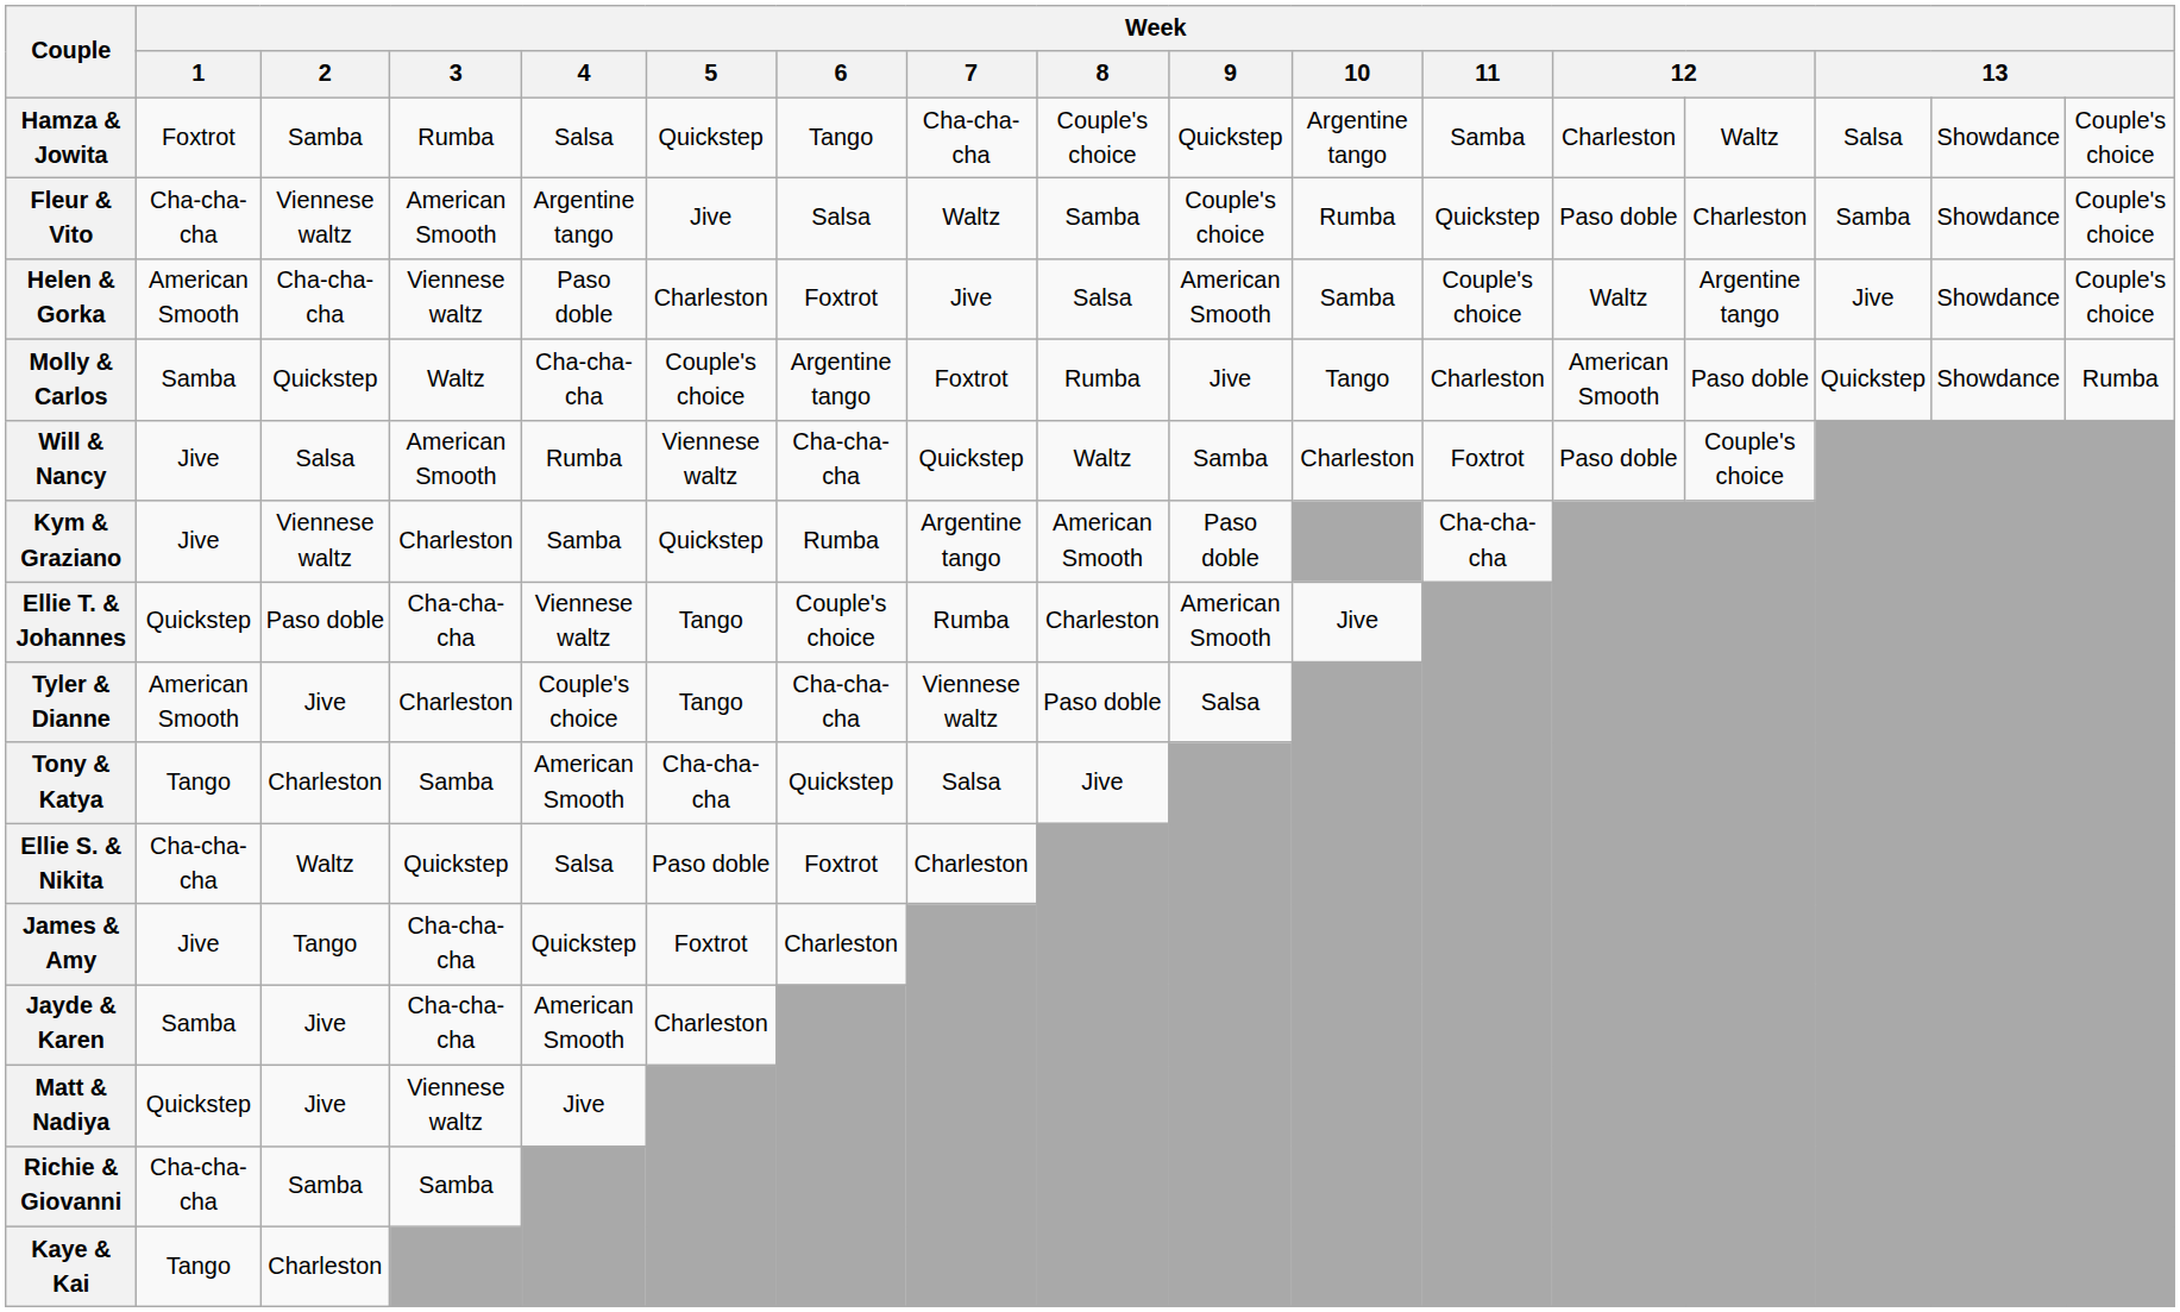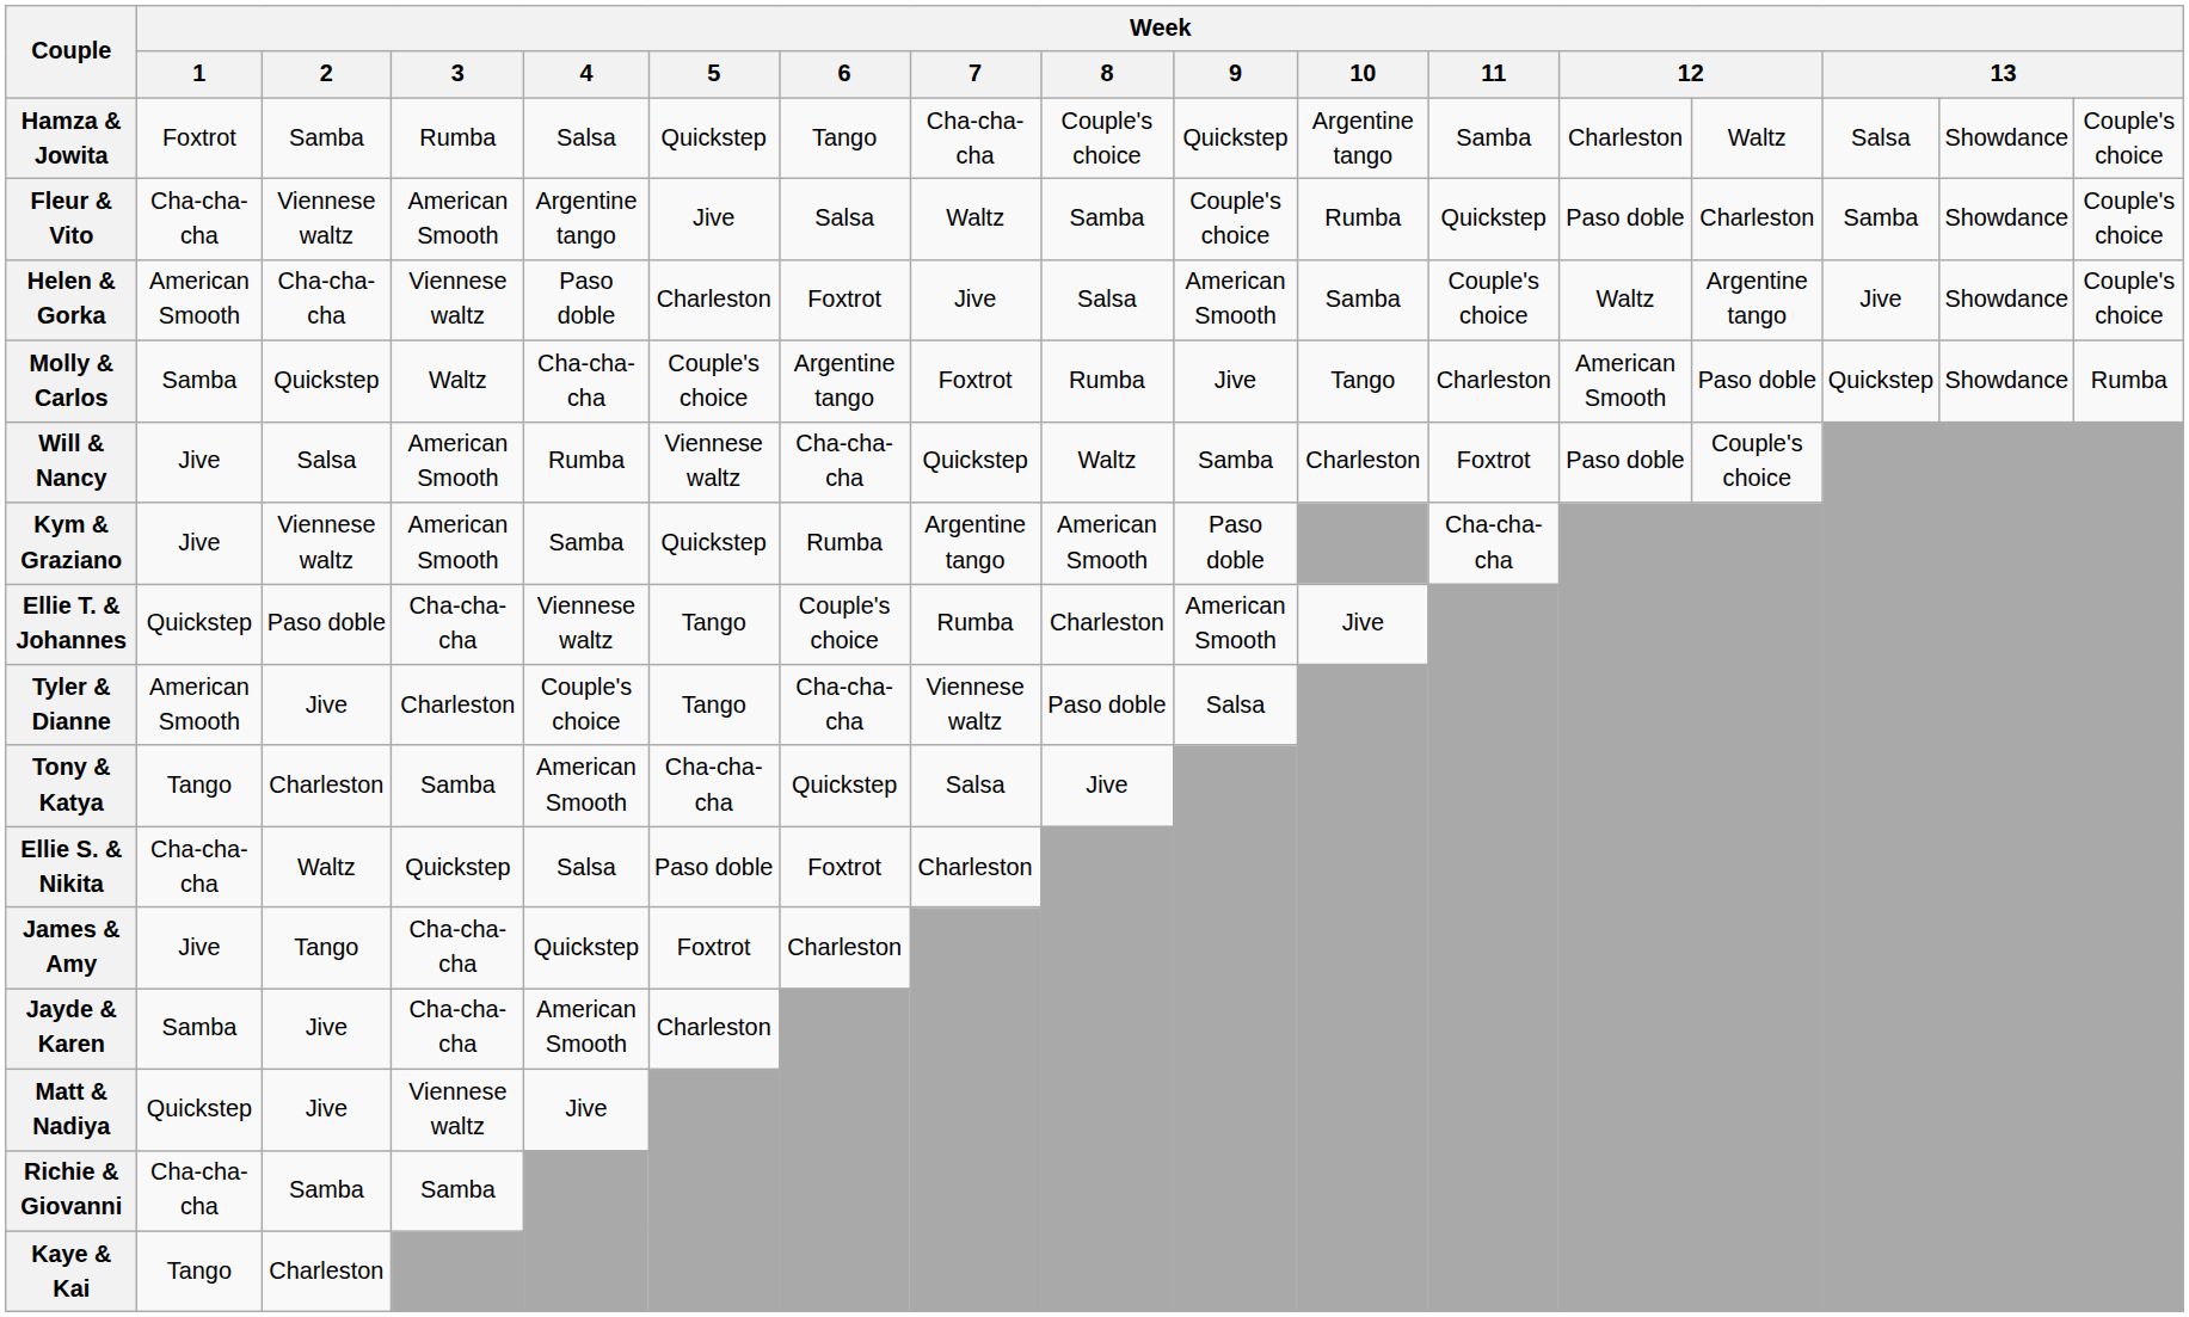 <table class="wikitable unsortable" style="text-align:center; font-size:85%; line-height:20px">
 <tr>
 <th rowspan="2">Couple</th>
 <th colspan="16">Week</th>
 </tr>
 <tr>
 <th scope="col">1</th>
 <th scope="col">2</th>
 <th scope="col">3</th>
 <th scope="col">4</th>
 <th scope="col">5</th>
 <th scope="col">6</th>
 <th scope="col">7</th>
 <th scope="col">8</th>
 <th scope="col">9</th>
 <th scope="col">10</th>
 <th scope="col">11</th>
 <th scope="col" colspan=2>12</th>
 <th scope="col" colspan=3>13</th>
 </tr>
 <tr>
 <th scope="row">Hamza & Jowita</th>
 <td>Foxtrot</td>
 <td>Samba</td>
 <td>Rumba</td>
 <td>Salsa</td>
 <td>Quickstep</td>
 <td>Tango</td>
 <td>Cha-cha-cha</td>
 <td>Couple's choice</td>
 <td>Quickstep</td>
 <td>Argentine tango</td>
 <td>Samba</td>
 <td>Charleston</td>
 <td>Waltz</td>
 <td>Salsa</td>
 <td>Showdance</td>
 <td>Couple's choice</td>
 </tr>
 <tr>
 <th scope="row">Fleur & Vito</th>
 <td>Cha-cha-cha</td>
 <td>Viennese waltz</td>
 <td>American Smooth</td>
 <td>Argentine tango</td>
 <td>Jive</td>
 <td>Salsa</td>
 <td>Waltz</td>
 <td>Samba</td>
 <td>Couple's choice</td>
 <td>Rumba</td>
 <td>Quickstep</td>
 <td>Paso doble</td>
 <td>Charleston</td>
 <td>Samba</td>
 <td>Showdance</td>
 <td>Couple's choice</td>
 </tr>
 <tr>
 <th scope="row">Helen & Gorka</th>
 <td>American Smooth</td>
 <td>Cha-cha-cha</td>
 <td>Viennese waltz</td>
 <td>Paso doble</td>
 <td>Charleston</td>
 <td>Foxtrot</td>
 <td>Jive</td>
 <td>Salsa</td>
 <td>American Smooth</td>
 <td>Samba</td>
 <td>Couple's choice</td>
 <td>Waltz</td>
 <td>Argentine tango</td>
 <td>Jive</td>
 <td>Showdance</td>
 <td>Couple's choice</td>
 </tr>
 <tr>
 <th scope="row">Molly & Carlos</th>
 <td>Samba</td>
 <td>Quickstep</td>
 <td>Waltz</td>
 <td>Cha-cha-cha</td>
 <td>Couple's choice</td>
 <td>Argentine tango</td>
 <td>Foxtrot</td>
 <td>Rumba</td>
 <td>Jive</td>
 <td>Tango</td>
 <td>Charleston</td>
 <td>American Smooth</td>
 <td>Paso doble</td>
 <td>Quickstep</td>
 <td>Showdance</td>
 <td>Rumba</td>
 </tr>
 <tr>
 <th scope="row">Will & Nancy</th>
 <td>Jive</td>
 <td>Salsa</td>
 <td>American Smooth</td>
 <td>Rumba</td>
 <td>Viennese waltz</td>
 <td>Cha-cha-cha</td>
 <td>Quickstep</td>
 <td>Waltz</td>
 <td>Samba</td>
 <td>Charleston</td>
 <td>Foxtrot</td>
 <td>Paso doble</td>
 <td>Couple's choice</td>
 <td colspan="3" rowspan="11" style="background:darkgrey;"></td>
 </tr>
 <tr>
 <th scope="row">Kym & Graziano</th>
 <td>Jive</td>
 <td>Viennese waltz</td>
-<td>Charleston</td>
+<td>American Smooth</td>
 <td>Samba</td>
 <td>Quickstep</td>
 <td>Rumba</td>
 <td>Argentine tango</td>
 <td>American Smooth</td>
 <td>Paso doble</td>
 <td bgcolor="darkgray"></td>
 <td>Cha-cha-cha</td>
 <td colspan="2" rowspan="10" style="background:darkgrey;"></td>
 </tr>
 <tr>
 <th scope="row">Ellie T. & Johannes</th>
 <td>Quickstep</td>
 <td>Paso doble</td>
 <td>Cha-cha-cha</td>
 <td>Viennese waltz</td>
 <td>Tango</td>
 <td>Couple's choice</td>
 <td>Rumba</td>
 <td>Charleston</td>
 <td>American Smooth</td>
 <td>Jive</td>
 <td rowspan="9" style="background:darkgrey;"></td>
 </tr>
 <tr>
 <th scope="row">Tyler & Dianne</th>
 <td>American Smooth</td>
 <td>Jive</td>
 <td>Charleston</td>
 <td>Couple's choice</td>
 <td>Tango</td>
 <td>Cha-cha-cha</td>
 <td>Viennese waltz</td>
 <td>Paso doble</td>
 <td>Salsa</td>
 <td rowspan="8" style="background:darkgrey;"></td>
 </tr>
 <tr>
 <th scope="row">Tony & Katya</th>
 <td>Tango</td>
 <td>Charleston</td>
 <td>Samba</td>
 <td>American Smooth</td>
 <td>Cha-cha-cha</td>
 <td>Quickstep</td>
 <td>Salsa</td>
 <td>Jive</td>
 <td rowspan="7" style="background:darkgrey;"></td>
 </tr>
 <tr>
 <th scope="row">Ellie S. & Nikita</th>
 <td>Cha-cha-cha</td>
 <td>Waltz</td>
 <td>Quickstep</td>
 <td>Salsa</td>
 <td>Paso doble</td>
 <td>Foxtrot</td>
 <td>Charleston</td>
 <td rowspan="6" style="background:darkgrey;"></td>
 </tr>
 <tr>
 <th scope="row">James & Amy</th>
 <td>Jive</td>
 <td>Tango</td>
 <td>Cha-cha-cha</td>
 <td>Quickstep</td>
 <td>Foxtrot</td>
 <td>Charleston</td>
 <td rowspan="5" style="background:darkgrey;"></td>
 </tr>
 <tr>
 <th scope="row">Jayde & Karen</th>
 <td>Samba</td>
 <td>Jive</td>
 <td>Cha-cha-cha</td>
 <td>American Smooth</td>
 <td>Charleston</td>
 <td rowspan="4" style="background:darkgrey;"></td>
 </tr>
 <tr>
 <th scope="row">Matt & Nadiya</th>
 <td>Quickstep</td>
 <td>Jive</td>
 <td>Viennese waltz</td>
 <td>Jive</td>
 <td rowspan="3" style="background:darkgrey;"></td>
 </tr>
 <tr>
 <th scope="row">Richie & Giovanni</th>
 <td>Cha-cha-cha</td>
 <td>Samba</td>
 <td>Samba</td>
 <td rowspan="2" style="background:darkgrey;"></td>
 </tr>
 <tr>
 <th scope="row">Kaye & Kai</th>
 <td>Tango</td>
 <td>Charleston</td>
 <td style="background:darkgrey;"></td>
 </tr>
 </table>
